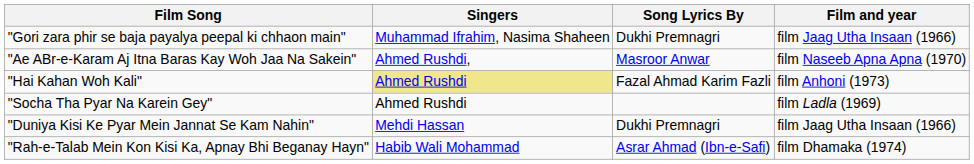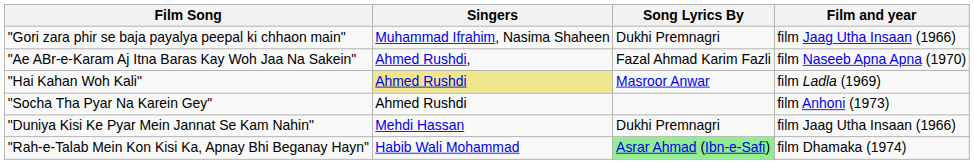 <table class="wikitable">
 <tr>
 <th>Film Song</th>
 <th>Singers</th>
 <th>Song Lyrics By</th>
 <th>Film and year</th>
 </tr>
 <tr>
 <td>"Gori zara phir se baja payalya peepal ki chhaon main"</td>
 <td><a href='#'>Muhammad Ifrahim</a>, Nasima Shaheen</td>
 <td>Dukhi Premnagri</td>
 <td>film <a href='#'>Jaag Utha Insaan</a> (1966)</td>
 </tr>
 <tr>
 <td>"Ae ABr-e-Karam Aj Itna Baras Kay Woh Jaa Na Sakein"</td>
 <td><a href='#'>Ahmed Rushdi</a>,</td>
-<td><a href='#'>Masroor Anwar</a></td>
+<td>Fazal Ahmad Karim Fazli</td>
 <td>film <a href='#'>Naseeb Apna Apna</a> (1970)</td>
 </tr>
 <tr>
 <td>"Hai Kahan Woh Kali"</td>
 <td style="background: khaki;"><a href='#'>Ahmed Rushdi</a></td>
-<td>Fazal Ahmad Karim Fazli</td>
-<td>film <a href='#'>Anhoni</a> (1973)</td>
+<td><a href='#'>Masroor Anwar</a></td>
+<td>film <em>Ladla</em> (1969)</td>
 </tr>
 <tr>
 <td>"Socha Tha Pyar Na Karein Gey"</td>
 <td>Ahmed Rushdi</td>
 <td></td>
-<td>film <em>Ladla</em> (1969)</td>
+<td>film <a href='#'>Anhoni</a> (1973)</td>
 </tr>
 <tr>
 <td>"Duniya Kisi Ke Pyar Mein Jannat Se Kam Nahin"</td>
 <td><a href='#'>Mehdi Hassan</a></td>
 <td>Dukhi Premnagri</td>
 <td>film Jaag Utha Insaan (1966)</td>
 </tr>
 <tr>
 <td>"Rah-e-Talab Mein Kon Kisi Ka, Apnay Bhi Beganay Hayn"</td>
 <td><a href='#'>Habib Wali Mohammad</a></td>
-<td><a href='#'> Asrar Ahmad</a> (<a href='#'>Ibn-e-Safi</a>)</td>
+<td style="background: lightgreen;"><a href='#'> Asrar Ahmad</a> (<a href='#'>Ibn-e-Safi</a>)</td>
 <td>film Dhamaka (1974)</td>
 </tr>
 </table>
